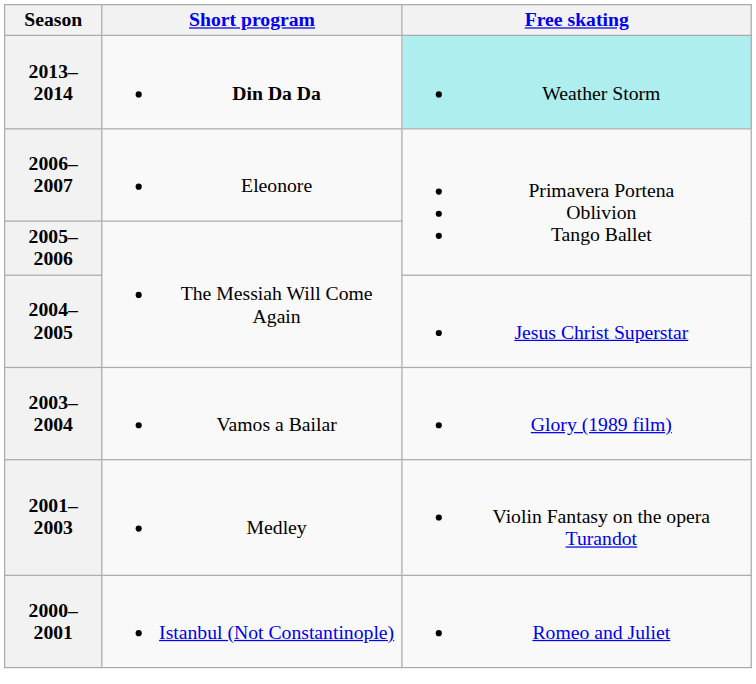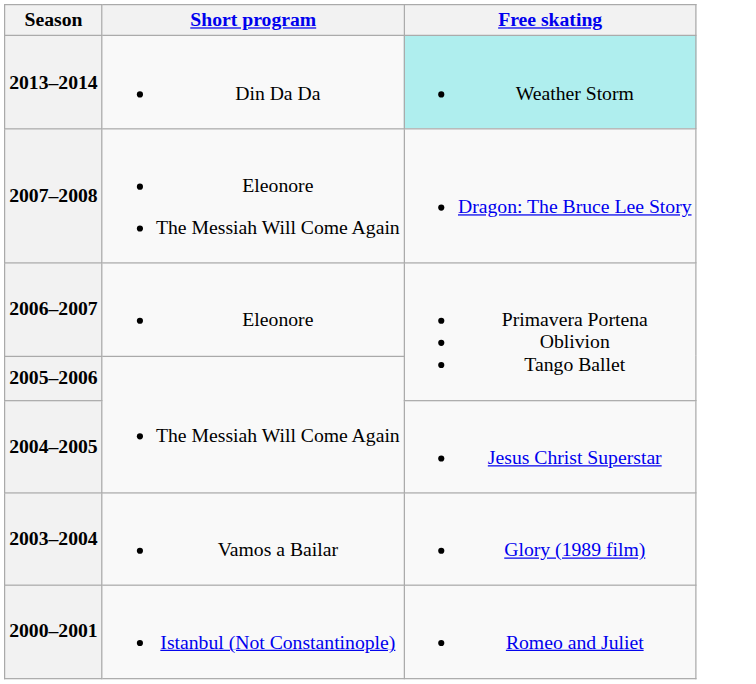 <table class="wikitable" style="text-align:center">
 <tr>
 <th>Season</th>
 <th><a href='#'>Short program</a></th>
 <th><a href='#'>Free skating</a></th>
 </tr>
 <tr>
 <th>2013–2014 <br> </th>
-<td><strong><br><ul><li>Din Da Da <br></li></ul></strong></td>
+<td><br><ul><li>Din Da Da <br></li></ul></td>
 <td style="background: paleturquoise;"><br><ul><li>Weather Storm <br></li></ul></td>
+</tr>
+<tr>
+<th>2007–2008</th>
+<td><br><ul><li>Eleonore <br></li></ul><ul><li>The Messiah Will Come Again <br></li></ul></td>
+<td><br><ul><li><a href='#'>Dragon: The Bruce Lee Story</a></li></ul></td>
 </tr>
 <tr>
 <th>2006–2007</th>
 <td><br><ul><li>Eleonore <br></li></ul></td>
 <td rowspan=2><br><ul><li>Primavera Portena</li><li>Oblivion</li><li>Tango Ballet <br></li></ul></td>
 </tr>
 <tr>
 <th>2005–2006 <br> </th>
 <td rowspan=2><br><ul><li>The Messiah Will Come Again <br></li></ul></td>
 </tr>
 <tr>
 <th>2004–2005</th>
 <td><br><ul><li><a href='#'>Jesus Christ Superstar</a> <br></li></ul></td>
 </tr>
 <tr>
 <th>2003–2004</th>
 <td><br><ul><li>Vamos a Bailar <br></li></ul></td>
 <td><br><ul><li><a href='#'>Glory (1989 film)</a></li></ul></td>
 </tr>
 <tr>
-<th>2001–2003</th>
-<td><br><ul><li>Medley <br></li></ul></td>
-<td><br><ul><li>Violin Fantasy on the opera <a href='#'>Turandot</a> <br></li></ul></td>
-</tr>
-<tr>
 <th>2000–2001</th>
 <td><br><ul><li><a href='#'>Istanbul (Not Constantinople)</a></li></ul></td>
 <td><br><ul><li><a href='#'>Romeo and Juliet</a> <br></li></ul></td>
 </tr>
 </table>
